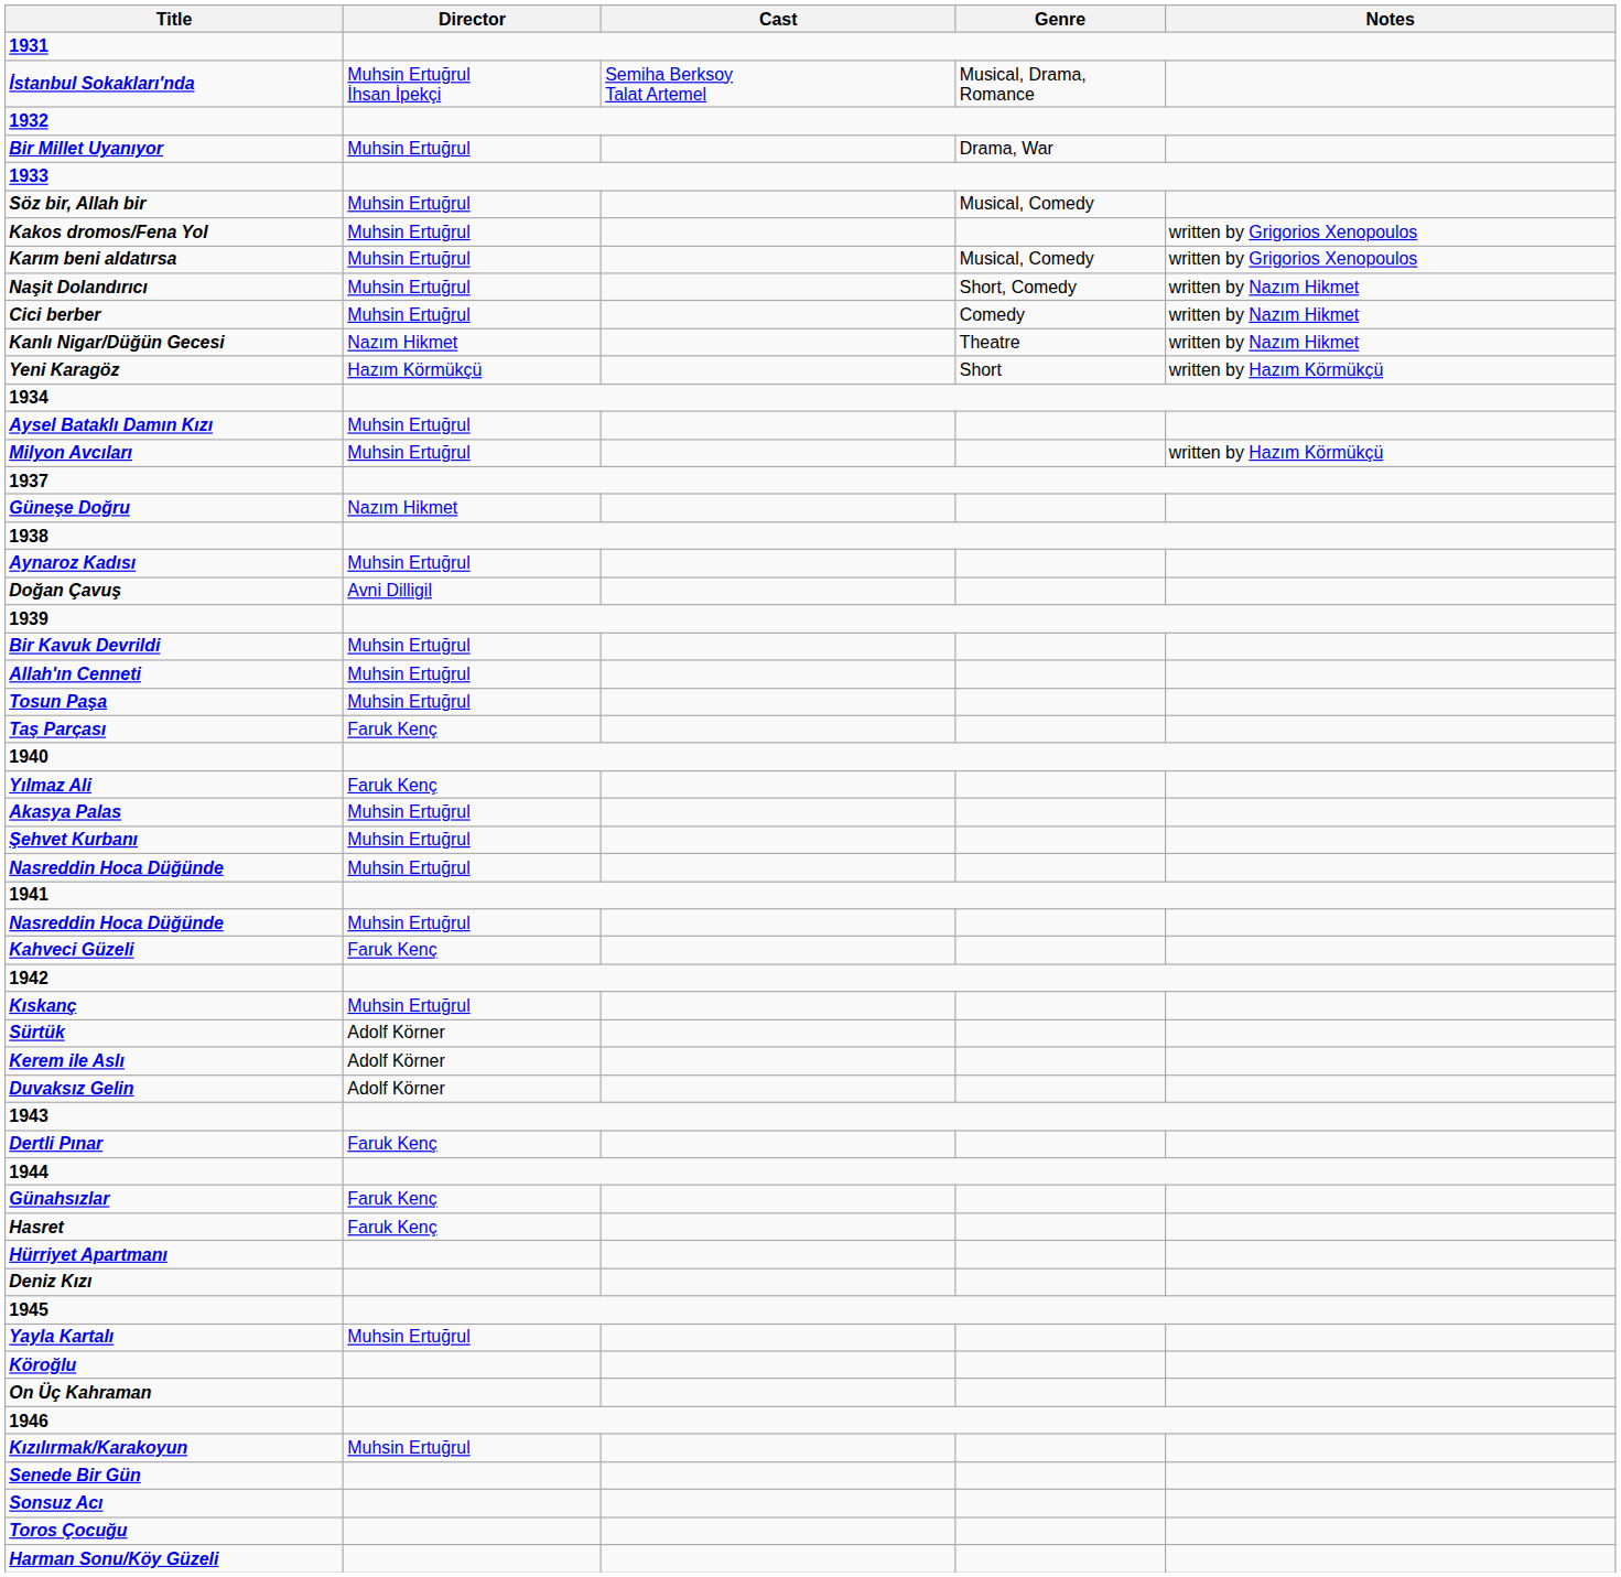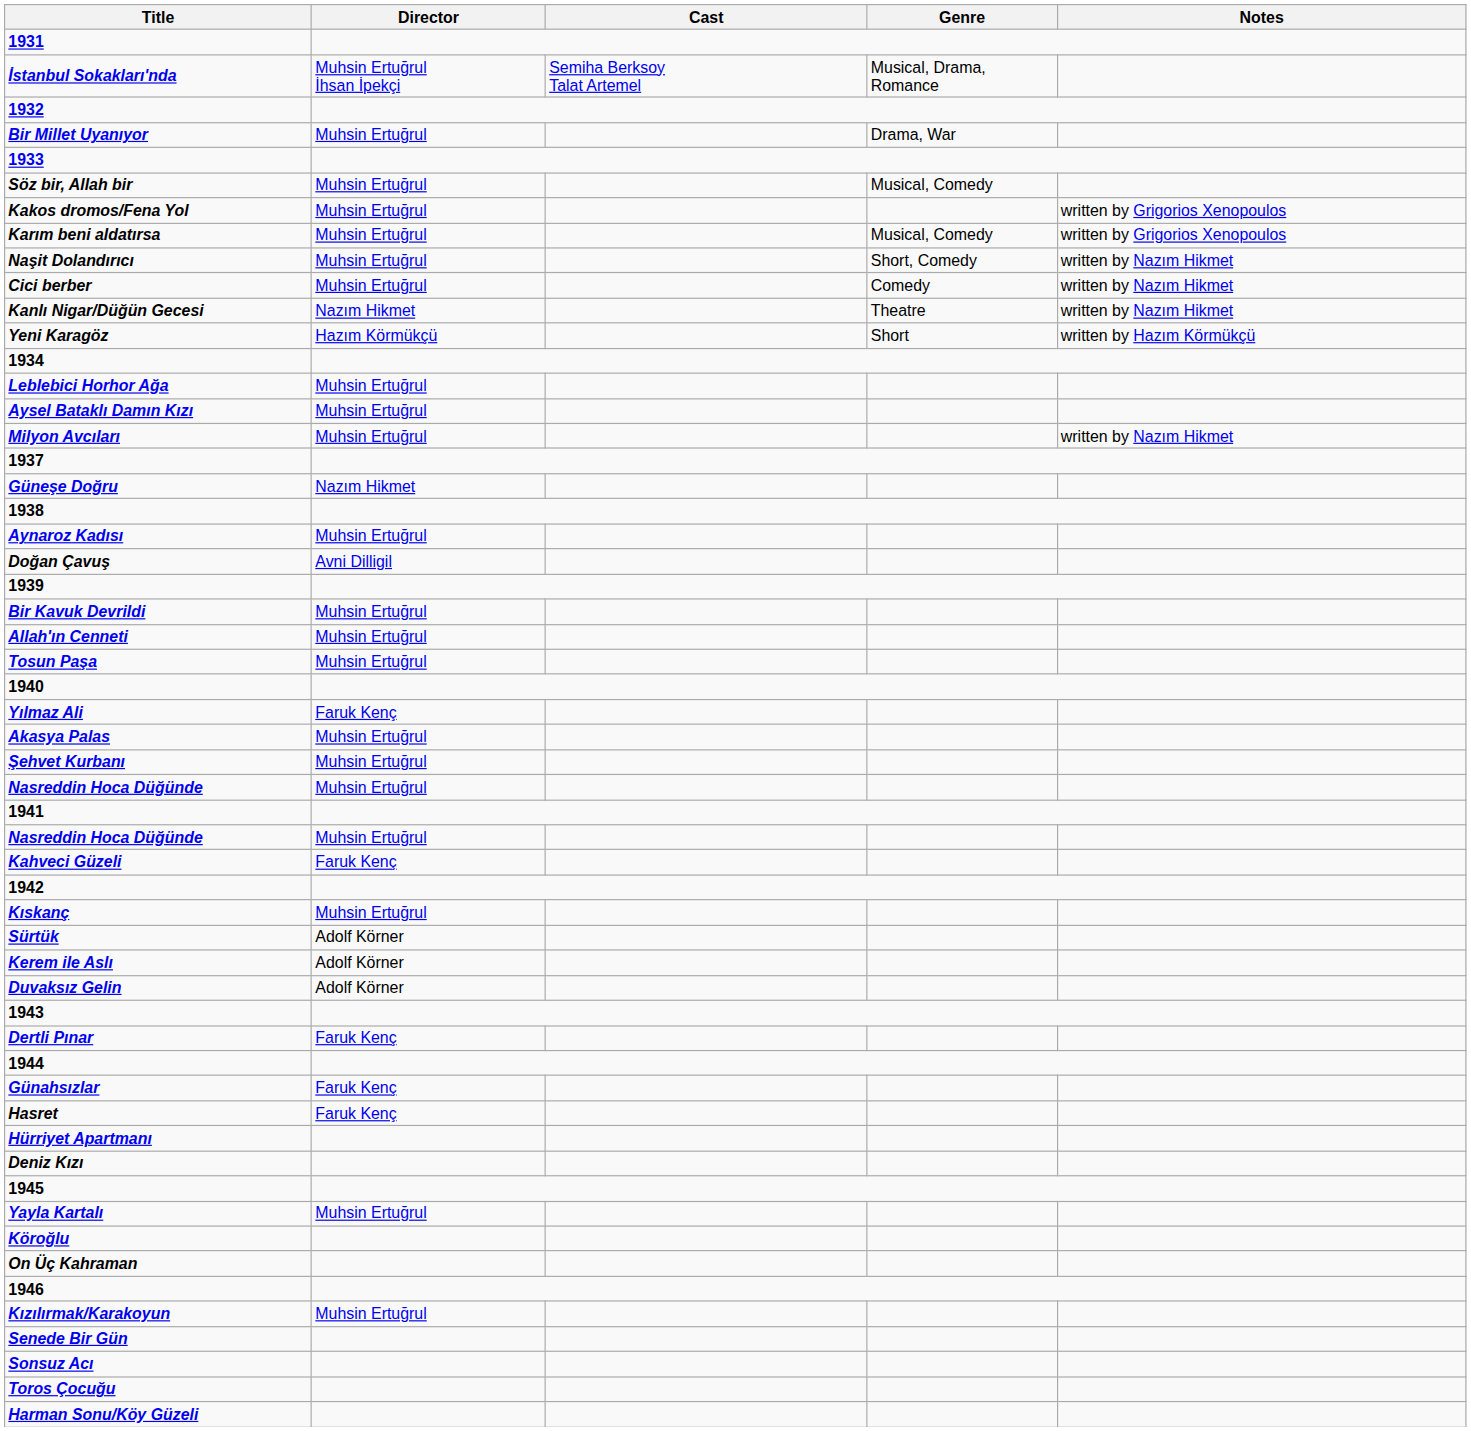 <table class="wikitable" style="font-size:85%">
 <tr>
 <th width=21%>Title</th>
 <th width=16%>Director</th>
 <th width=22%>Cast</th>
 <th width=13%>Genre</th>
 <th width=28%>Notes</th>
 </tr>
 <tr>
 <td><strong><a href='#'>1931</a></strong></td>
 </tr>
 <tr>
 <td><strong><em><a href='#'>İstanbul Sokakları'nda</a></em></strong> </td>
 <td><a href='#'>Muhsin Ertuğrul</a> <br> <a href='#'>İhsan İpekçi</a></td>
 <td><a href='#'>Semiha Berksoy</a> <br> <a href='#'>Talat Artemel</a></td>
 <td>Musical, Drama, Romance</td>
 <td></td>
 </tr>
 <tr>
 <td><strong><a href='#'>1932</a></strong></td>
 </tr>
 <tr>
 <td><strong><em><a href='#'>Bir Millet Uyanıyor</a></em></strong>  <br></td>
 <td><a href='#'>Muhsin Ertuğrul</a></td>
 <td></td>
 <td>Drama, War</td>
 <td></td>
 </tr>
 <tr>
 <td><strong><a href='#'>1933</a></strong></td>
 </tr>
 <tr>
 <td><strong><em>Söz bir, Allah bir</em></strong>  <br></td>
 <td><a href='#'>Muhsin Ertuğrul</a></td>
 <td></td>
 <td>Musical, Comedy</td>
 <td></td>
 </tr>
 <tr>
 <td><strong><em>Kakos dromos/Fena Yol</em></strong>  <br></td>
 <td><a href='#'>Muhsin Ertuğrul</a></td>
 <td></td>
 <td></td>
 <td>written by  <a href='#'>Grigorios Xenopoulos</a></td>
 </tr>
 <tr>
 <td><strong><em>Karım beni aldatırsa</em></strong>  <br></td>
 <td><a href='#'>Muhsin Ertuğrul</a></td>
 <td></td>
 <td>Musical, Comedy</td>
 <td>written by  <a href='#'>Grigorios Xenopoulos</a></td>
 </tr>
 <tr>
 <td><strong><em>Naşit Dolandırıcı </em></strong>  <br></td>
 <td><a href='#'>Muhsin Ertuğrul</a></td>
 <td></td>
 <td>Short, Comedy</td>
 <td>written by  <a href='#'>Nazım Hikmet</a></td>
 </tr>
 <tr>
 <td><strong><em>Cici berber</em></strong></td>
 <td><a href='#'>Muhsin Ertuğrul</a></td>
 <td></td>
 <td>Comedy</td>
 <td>written by  <a href='#'>Nazım Hikmet</a></td>
 </tr>
 <tr>
 <td><strong><em>Kanlı Nigar/Düğün Gecesi</em></strong></td>
 <td><a href='#'>Nazım Hikmet</a></td>
 <td></td>
 <td>Theatre</td>
 <td>written by  <a href='#'>Nazım Hikmet</a></td>
 </tr>
 <tr>
 <td><strong><em>Yeni Karagöz</em></strong></td>
 <td><a href='#'>Hazım Körmükçü</a></td>
 <td></td>
 <td>Short</td>
 <td>written by  <a href='#'>Hazım Körmükçü</a></td>
 </tr>
 <tr>
 <td><strong>1934</strong></td>
 </tr>
 <tr>
+<td><strong><em><a href='#'>Leblebici Horhor Ağa</a></em></strong></td>
+<td><a href='#'>Muhsin Ertuğrul</a></td>
+<td></td>
+<td></td>
+<td></td>
+</tr>
+<tr>
 <td><strong><em><a href='#'>Aysel Bataklı Damın Kızı</a></em></strong></td>
 <td><a href='#'>Muhsin Ertuğrul</a></td>
 <td></td>
 <td></td>
 <td></td>
 </tr>
 <tr>
 <td><strong><em><a href='#'>Milyon Avcıları</a></em></strong></td>
 <td><a href='#'>Muhsin Ertuğrul</a></td>
 <td></td>
 <td></td>
-<td>written by  <a href='#'>Hazım Körmükçü</a></td>
+<td>written by  <a href='#'>Nazım Hikmet</a></td>
 </tr>
 <tr>
 <td><strong>1937</strong></td>
 </tr>
 <tr>
 <td><strong><em><a href='#'>Güneşe Doğru</a></em></strong></td>
 <td><a href='#'>Nazım Hikmet</a></td>
 <td></td>
 <td></td>
 <td></td>
 </tr>
 <tr>
 <td><strong>1938</strong></td>
 </tr>
 <tr>
 <td><strong><em><a href='#'>Aynaroz Kadısı</a></em></strong></td>
 <td><a href='#'>Muhsin Ertuğrul</a></td>
 <td></td>
 <td></td>
 <td></td>
 </tr>
 <tr>
 <td><strong><em>Doğan Çavuş</em></strong></td>
 <td><a href='#'>Avni Dilligil</a></td>
 <td></td>
 <td></td>
 <td></td>
 </tr>
 <tr>
 <td><strong>1939</strong></td>
 </tr>
 <tr>
 <td><strong><em><a href='#'>Bir Kavuk Devrildi</a></em></strong></td>
 <td><a href='#'>Muhsin Ertuğrul</a></td>
 <td></td>
 <td></td>
 <td></td>
 </tr>
 <tr>
 <td><strong><em><a href='#'>Allah'ın Cenneti</a></em></strong></td>
 <td><a href='#'>Muhsin Ertuğrul</a></td>
 <td></td>
 <td></td>
 <td></td>
 </tr>
 <tr>
 <td><strong><em><a href='#'>Tosun Paşa</a></em></strong></td>
 <td><a href='#'>Muhsin Ertuğrul</a></td>
-<td></td>
-<td></td>
-<td></td>
-</tr>
-<tr>
-<td><strong><em><a href='#'>Taş Parçası</a></em></strong></td>
-<td><a href='#'>Faruk Kenç</a></td>
 <td></td>
 <td></td>
 <td></td>
 </tr>
 <tr>
 <td><strong>1940</strong></td>
 </tr>
 <tr>
 <td><strong><em><a href='#'>Yılmaz Ali</a></em></strong></td>
 <td><a href='#'>Faruk Kenç</a></td>
 <td></td>
 <td></td>
 <td></td>
 </tr>
 <tr>
 <td><strong><em><a href='#'>Akasya Palas</a></em></strong></td>
 <td><a href='#'>Muhsin Ertuğrul</a></td>
 <td></td>
 <td></td>
 <td></td>
 </tr>
 <tr>
 <td><strong><em><a href='#'>Şehvet Kurbanı</a></em></strong></td>
 <td><a href='#'>Muhsin Ertuğrul</a></td>
 <td></td>
 <td></td>
 <td></td>
 </tr>
 <tr>
 <td><strong><em><a href='#'>Nasreddin Hoca Düğünde</a></em></strong></td>
 <td><a href='#'>Muhsin Ertuğrul</a></td>
 <td></td>
 <td></td>
 <td></td>
 </tr>
 <tr>
 <td><strong>1941</strong></td>
 </tr>
 <tr>
 <td><strong><em><a href='#'>Nasreddin Hoca Düğünde</a></em></strong></td>
 <td><a href='#'>Muhsin Ertuğrul</a></td>
 <td></td>
 <td></td>
 <td></td>
 </tr>
 <tr>
 <td><strong><em><a href='#'>Kahveci Güzeli</a></em></strong></td>
 <td><a href='#'>Faruk Kenç</a></td>
 <td></td>
 <td></td>
 <td></td>
 </tr>
 <tr>
 <td><strong>1942</strong></td>
 </tr>
 <tr>
 <td><strong><em><a href='#'>Kıskanç</a></em></strong></td>
 <td><a href='#'>Muhsin Ertuğrul</a></td>
 <td></td>
 <td></td>
 <td></td>
 </tr>
 <tr>
 <td><strong><em><a href='#'>Sürtük</a></em></strong></td>
 <td>Adolf Körner</td>
 <td></td>
 <td></td>
 <td></td>
 </tr>
 <tr>
 <td><strong><em><a href='#'>Kerem ile Aslı</a></em></strong></td>
 <td>Adolf Körner</td>
 <td></td>
 <td></td>
 <td></td>
 </tr>
 <tr>
 <td><strong><em><a href='#'>Duvaksız Gelin</a></em></strong></td>
 <td>Adolf Körner</td>
 <td></td>
 <td></td>
 <td></td>
 </tr>
 <tr>
 <td><strong>1943</strong></td>
 </tr>
 <tr>
 <td><strong><em><a href='#'>Dertli Pınar</a></em></strong></td>
 <td><a href='#'>Faruk Kenç</a></td>
 <td></td>
 <td></td>
 <td></td>
 </tr>
 <tr>
 <td><strong>1944</strong></td>
 </tr>
 <tr>
 <td><strong><em><a href='#'>Günahsızlar</a></em></strong></td>
 <td><a href='#'>Faruk Kenç</a></td>
 <td></td>
 <td></td>
 <td></td>
 </tr>
 <tr>
 <td><strong><em>Hasret</em></strong></td>
 <td><a href='#'>Faruk Kenç</a></td>
 <td></td>
 <td></td>
 <td></td>
 </tr>
 <tr>
 <td><strong><em><a href='#'>Hürriyet Apartmanı</a></em></strong></td>
 <td></td>
 <td></td>
 <td></td>
 <td></td>
 </tr>
 <tr>
 <td><strong><em>Deniz Kızı</em></strong></td>
 <td></td>
 <td></td>
 <td></td>
 <td></td>
 </tr>
 <tr>
 <td><strong>1945</strong></td>
 </tr>
 <tr>
 <td><strong><em><a href='#'>Yayla Kartalı</a></em></strong></td>
 <td><a href='#'>Muhsin Ertuğrul</a></td>
 <td></td>
 <td></td>
 <td></td>
 </tr>
 <tr>
 <td><strong><em><a href='#'>Köroğlu</a></em></strong></td>
 <td></td>
 <td></td>
 <td></td>
 <td></td>
 </tr>
 <tr>
 <td><strong><em>On Üç Kahraman</em></strong></td>
 <td></td>
 <td></td>
 <td></td>
 <td></td>
 </tr>
 <tr>
 <td><strong>1946</strong></td>
 </tr>
 <tr>
 <td><strong><em><a href='#'>Kızılırmak/Karakoyun</a></em></strong></td>
 <td><a href='#'>Muhsin Ertuğrul</a></td>
 <td></td>
 <td></td>
 <td></td>
 </tr>
 <tr>
 <td><strong><em><a href='#'>Senede Bir Gün</a></em></strong></td>
 <td></td>
 <td></td>
 <td></td>
 <td></td>
 </tr>
 <tr>
 <td><strong><em><a href='#'>Sonsuz Acı</a></em></strong></td>
 <td></td>
 <td></td>
 <td></td>
 <td></td>
 </tr>
 <tr>
 <td><strong><em><a href='#'>Toros Çocuğu</a></em></strong></td>
 <td></td>
 <td></td>
 <td></td>
 <td></td>
 </tr>
 <tr>
 <td><strong><em><a href='#'>Harman Sonu/Köy Güzeli</a></em></strong></td>
 <td></td>
 <td></td>
 <td></td>
 <td></td>
 </tr>
 </table>
